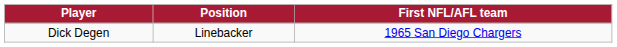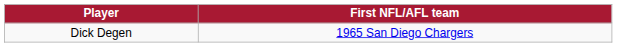 <table class="wikitable" width="65%">
 <tr align="center" style="background:#A81933;color:#FFFFFF;">
 <td><strong>Player</strong></td>
-<td><strong>Position</strong></td>
 <td><strong>First NFL/AFL team</strong></td>
 </tr>
 <tr align="center" bgcolor="">
 <td>Dick Degen</td>
-<td>Linebacker</td>
 <td><a href='#'>1965 San Diego Chargers</a></td>
 </tr>
 </table>
